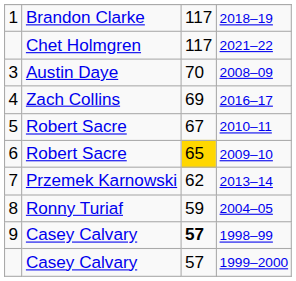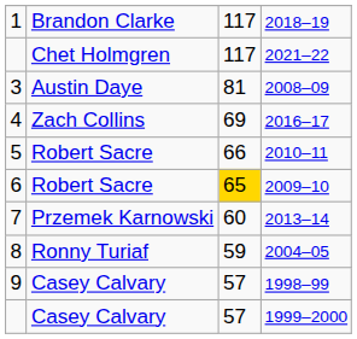 <table class="wikitable">
 <tr>
 </tr>
 <tr>
 <td>1</td>
 <td><a href='#'>Brandon Clarke</a></td>
 <td>117</td>
 <td style="font-size:80%;"><a href='#'>2018–19</a></td>
 </tr>
 <tr>
 <td></td>
 <td><a href='#'>Chet Holmgren</a></td>
 <td>117</td>
 <td style="font-size:80%;"><a href='#'>2021–22</a></td>
 </tr>
 <tr>
 <td>3</td>
 <td><a href='#'>Austin Daye</a></td>
-<td>70</td>
+<td>81</td>
 <td style="font-size:80%;"><a href='#'>2008–09</a></td>
 </tr>
 <tr>
 <td>4</td>
 <td><a href='#'>Zach Collins</a></td>
 <td>69</td>
 <td style="font-size:80%;"><a href='#'>2016–17</a></td>
 </tr>
 <tr>
 <td>5</td>
 <td><a href='#'>Robert Sacre</a></td>
-<td>67</td>
+<td>66</td>
 <td style="font-size:80%;"><a href='#'>2010–11</a></td>
 </tr>
 <tr>
 <td>6</td>
 <td><a href='#'>Robert Sacre</a></td>
 <td style="background: gold;">65</td>
 <td style="font-size:80%;"><a href='#'>2009–10</a></td>
 </tr>
 <tr>
 <td>7</td>
 <td><a href='#'>Przemek Karnowski</a></td>
-<td>62</td>
+<td>60</td>
 <td style="font-size:80%;"><a href='#'>2013–14</a></td>
 </tr>
 <tr>
 <td>8</td>
 <td><a href='#'>Ronny Turiaf</a></td>
 <td>59</td>
 <td style="font-size:80%;"><a href='#'>2004–05</a></td>
 </tr>
 <tr>
 <td>9</td>
 <td><a href='#'>Casey Calvary</a></td>
-<td><strong>57</strong></td>
+<td>57</td>
 <td style="font-size:80%;"><a href='#'>1998–99</a></td>
 </tr>
 <tr>
 <td></td>
 <td><a href='#'>Casey Calvary</a></td>
 <td>57</td>
 <td style="font-size:80%;"><a href='#'>1999–2000</a></td>
 </tr>
 </table>
